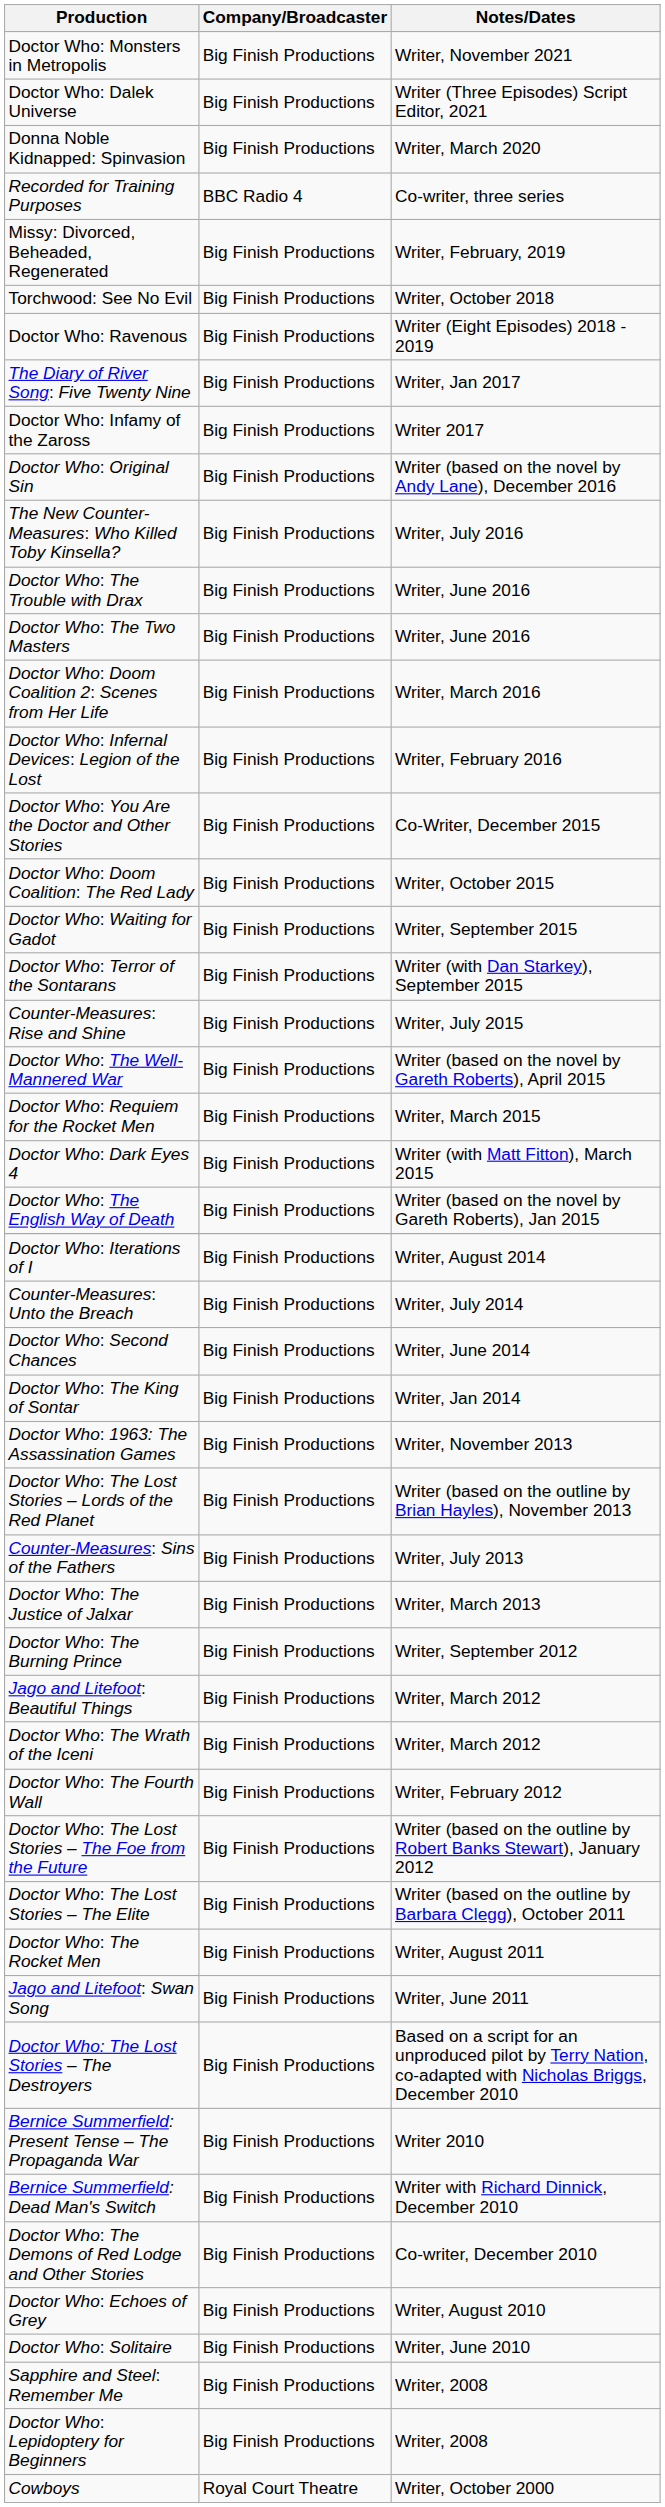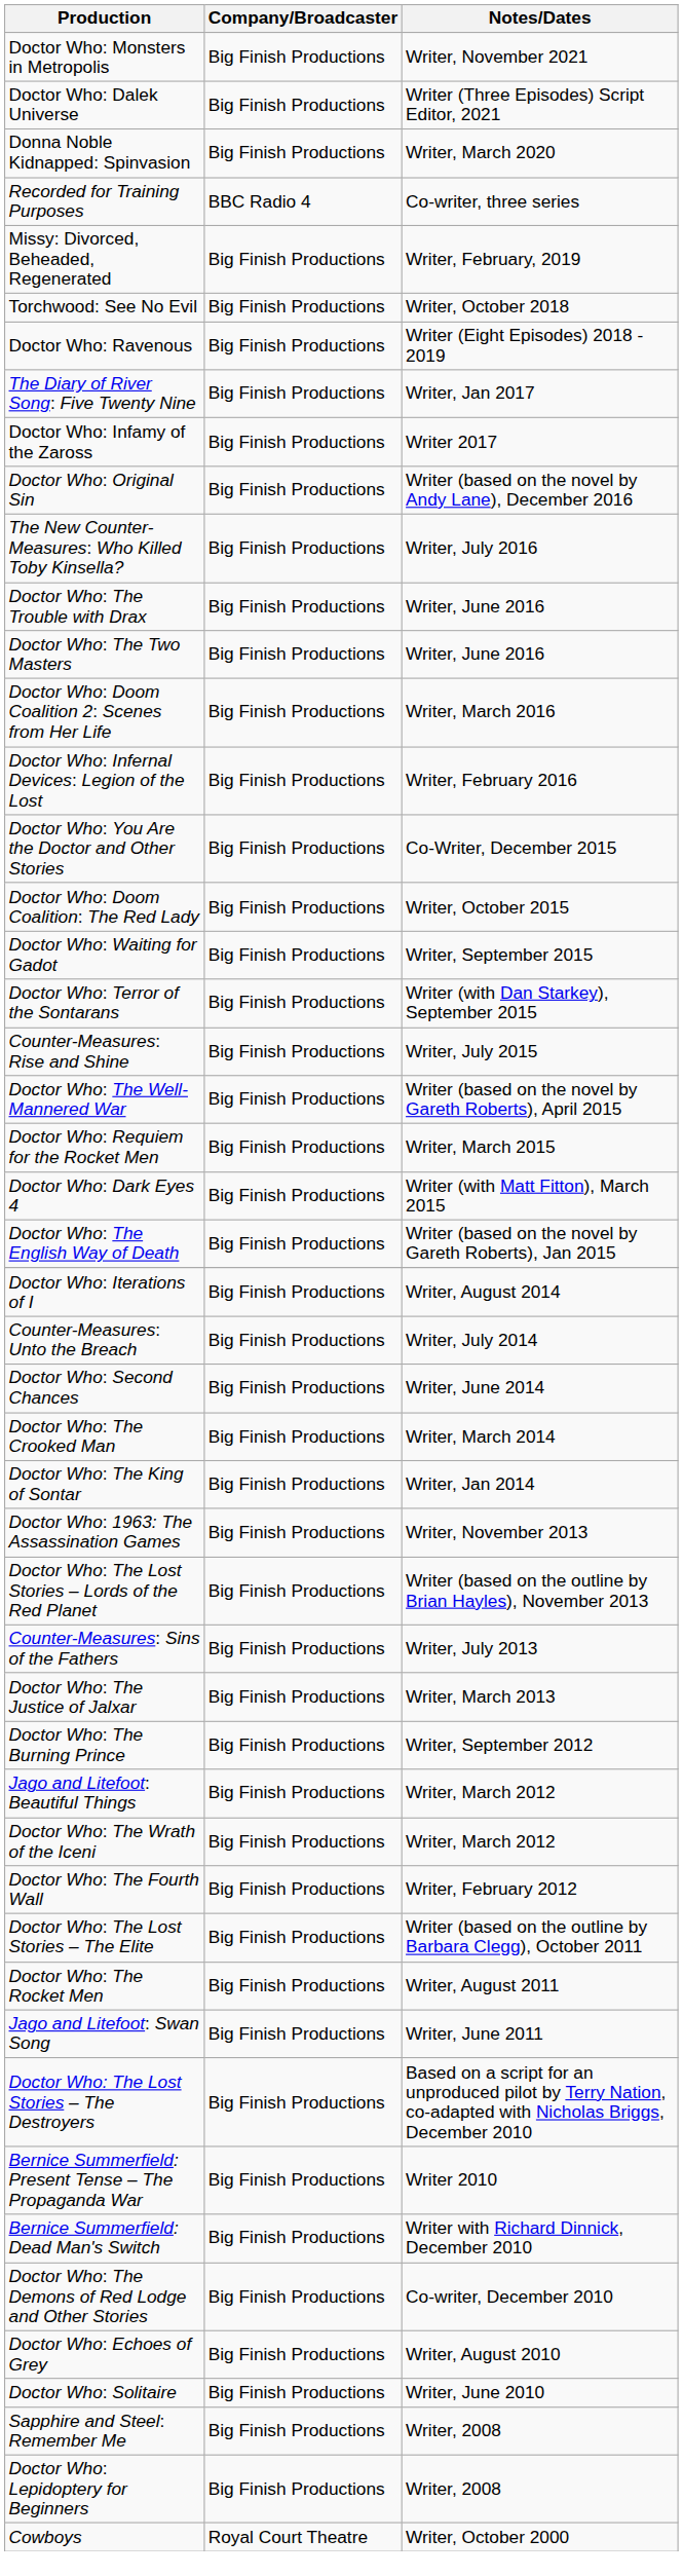 <table class="wikitable">
 <tr>
 <th>Production</th>
 <th>Company/Broadcaster</th>
 <th>Notes/Dates</th>
 </tr>
 <tr>
 <td>Doctor Who: Monsters in Metropolis</td>
 <td>Big Finish Productions</td>
 <td>Writer, November 2021</td>
 </tr>
 <tr>
 <td>Doctor Who: Dalek Universe</td>
 <td>Big Finish Productions</td>
 <td>Writer (Three Episodes) Script Editor, 2021</td>
 </tr>
 <tr>
 <td>Donna Noble Kidnapped: Spinvasion</td>
 <td>Big Finish Productions</td>
 <td>Writer, March 2020</td>
 </tr>
 <tr>
 <td><em>Recorded for Training Purposes</em></td>
 <td>BBC Radio 4</td>
 <td>Co-writer, three series</td>
 </tr>
 <tr>
 <td>Missy: Divorced, Beheaded, Regenerated</td>
 <td>Big Finish Productions</td>
 <td>Writer, February, 2019</td>
 </tr>
 <tr>
 <td>Torchwood: See No Evil</td>
 <td>Big Finish Productions</td>
 <td>Writer, October 2018</td>
 </tr>
 <tr>
 <td>Doctor Who: Ravenous</td>
 <td>Big Finish Productions</td>
 <td>Writer (Eight Episodes) 2018 - 2019</td>
 </tr>
 <tr>
 <td><em><a href='#'>The Diary of River Song</a></em>: <em>Five Twenty Nine</em></td>
 <td>Big Finish Productions</td>
 <td>Writer, Jan 2017</td>
 </tr>
 <tr>
 <td>Doctor Who: Infamy of the Zaross</td>
 <td>Big Finish Productions</td>
 <td>Writer 2017</td>
 </tr>
 <tr>
 <td><em>Doctor Who</em>: <em>Original Sin</em></td>
 <td>Big Finish Productions</td>
 <td>Writer (based on the novel by <a href='#'>Andy Lane</a>), December 2016</td>
 </tr>
 <tr>
 <td><em>The New Counter-Measures</em>: <em>Who Killed Toby Kinsella?</em></td>
 <td>Big Finish Productions</td>
 <td>Writer, July 2016</td>
 </tr>
 <tr>
 <td><em>Doctor Who</em>: <em>The Trouble with Drax</em></td>
 <td>Big Finish Productions</td>
 <td>Writer, June 2016</td>
 </tr>
 <tr>
 <td><em>Doctor Who</em>: <em>The Two Masters</em></td>
 <td>Big Finish Productions</td>
 <td>Writer, June 2016</td>
 </tr>
 <tr>
 <td><em>Doctor Who</em>: <em>Doom Coalition 2</em>:  <em>Scenes from Her Life</em></td>
 <td>Big Finish Productions</td>
 <td>Writer, March 2016</td>
 </tr>
 <tr>
 <td><em>Doctor Who</em>: <em>Infernal Devices</em>: <em>Legion of the Lost</em></td>
 <td>Big Finish Productions</td>
 <td>Writer, February 2016</td>
 </tr>
 <tr>
 <td><em>Doctor Who</em>: <em>You Are the Doctor and Other Stories</em></td>
 <td>Big Finish Productions</td>
 <td>Co-Writer, December 2015</td>
 </tr>
 <tr>
 <td><em>Doctor Who</em>: <em>Doom Coalition</em>: <em>The Red Lady</em></td>
 <td>Big Finish Productions</td>
 <td>Writer, October 2015</td>
 </tr>
 <tr>
 <td><em>Doctor Who</em>: <em>Waiting for Gadot</em></td>
 <td>Big Finish Productions</td>
 <td>Writer, September 2015</td>
 </tr>
 <tr>
 <td><em>Doctor Who</em>: <em>Terror of the Sontarans</em></td>
 <td>Big Finish Productions</td>
 <td>Writer (with <a href='#'>Dan Starkey</a>), September 2015</td>
 </tr>
 <tr>
 <td><em>Counter-Measures</em>: <em>Rise and Shine</em></td>
 <td>Big Finish Productions</td>
 <td>Writer, July 2015</td>
 </tr>
 <tr>
 <td><em>Doctor Who</em>: <em><a href='#'>The Well-Mannered War</a></em></td>
 <td>Big Finish Productions</td>
 <td>Writer (based on the novel by <a href='#'>Gareth Roberts</a>), April 2015</td>
 </tr>
 <tr>
 <td><em>Doctor Who</em>: <em>Requiem for the Rocket Men</em></td>
 <td>Big Finish Productions</td>
 <td>Writer, March 2015</td>
 </tr>
 <tr>
 <td><em>Doctor Who</em>: <em>Dark Eyes 4</em></td>
 <td>Big Finish Productions</td>
 <td>Writer (with <a href='#'>Matt Fitton</a>), March 2015</td>
 </tr>
 <tr>
 <td><em>Doctor Who</em>: <em><a href='#'>The English Way of Death</a></em></td>
 <td>Big Finish Productions</td>
 <td>Writer (based on the novel by Gareth Roberts), Jan 2015</td>
 </tr>
 <tr>
 </tr>
 <tr>
 <td><em>Doctor Who</em>: <em>Iterations of I</em></td>
 <td>Big Finish Productions</td>
 <td>Writer, August 2014</td>
 </tr>
 <tr>
 <td><em>Counter-Measures</em>: <em>Unto the Breach</em></td>
 <td>Big Finish Productions</td>
 <td>Writer, July 2014</td>
 </tr>
 <tr>
 <td><em>Doctor Who</em>: <em>Second Chances</em></td>
 <td>Big Finish Productions</td>
 <td>Writer, June 2014</td>
 </tr>
 <tr>
+<td><em>Doctor Who</em>: <em>The Crooked Man</em></td>
+<td>Big Finish Productions</td>
+<td>Writer, March 2014</td>
+</tr>
+<tr>
 <td><em>Doctor Who</em>: <em>The King of Sontar</em></td>
 <td>Big Finish Productions</td>
 <td>Writer, Jan 2014</td>
 </tr>
 <tr>
 <td><em>Doctor Who</em>: <em>1963: The Assassination Games</em></td>
 <td>Big Finish Productions</td>
 <td>Writer, November 2013</td>
 </tr>
 <tr>
 <td><em>Doctor Who</em>: <em>The Lost Stories – Lords of the Red Planet</em></td>
 <td>Big Finish Productions</td>
 <td>Writer (based on the outline by <a href='#'>Brian Hayles</a>), November 2013</td>
 </tr>
 <tr>
 <td><em><a href='#'>Counter-Measures</a></em>: <em>Sins of the Fathers</em></td>
 <td>Big Finish Productions</td>
 <td>Writer, July 2013</td>
 </tr>
 <tr>
 <td><em>Doctor Who</em>: <em>The Justice of Jalxar</em></td>
 <td>Big Finish Productions</td>
 <td>Writer, March 2013</td>
 </tr>
 <tr>
 <td><em>Doctor Who</em>: <em>The Burning Prince</em></td>
 <td>Big Finish Productions</td>
 <td>Writer, September 2012</td>
 </tr>
 <tr>
 <td><em><a href='#'>Jago and Litefoot</a></em>: <em>Beautiful Things</em></td>
 <td>Big Finish Productions</td>
 <td>Writer, March 2012</td>
 </tr>
 <tr>
 <td><em>Doctor Who</em>: <em>The Wrath of the Iceni</em></td>
 <td>Big Finish Productions</td>
 <td>Writer, March 2012</td>
 </tr>
 <tr>
 <td><em>Doctor Who</em>: <em>The Fourth Wall</em></td>
 <td>Big Finish Productions</td>
 <td>Writer, February 2012</td>
-</tr>
-<tr>
-<td><em>Doctor Who</em>: <em>The Lost Stories – <a href='#'>The Foe from the Future</a></em></td>
-<td>Big Finish Productions</td>
-<td>Writer (based on the outline by <a href='#'>Robert Banks Stewart</a>), January 2012</td>
 </tr>
 <tr>
 <td><em>Doctor Who</em>: <em>The Lost Stories – The Elite</em></td>
 <td>Big Finish Productions</td>
 <td>Writer (based on the outline by <a href='#'>Barbara Clegg</a>), October 2011</td>
 </tr>
 <tr>
 <td><em>Doctor Who</em>: <em>The Rocket Men</em></td>
 <td>Big Finish Productions</td>
 <td>Writer, August 2011</td>
 </tr>
 <tr>
 <td><em><a href='#'>Jago and Litefoot</a></em>: <em>Swan Song</em></td>
 <td>Big Finish Productions</td>
 <td>Writer, June 2011</td>
 </tr>
 <tr>
 <td><em><a href='#'>Doctor Who: The Lost Stories</a> – The Destroyers</em></td>
 <td>Big Finish Productions</td>
 <td>Based on a script for an unproduced pilot by <a href='#'>Terry Nation</a>, co-adapted with <a href='#'>Nicholas Briggs</a>, December 2010</td>
 </tr>
 <tr>
 <td><em><a href='#'>Bernice Summerfield</a>: Present Tense – The Propaganda War</em></td>
 <td>Big Finish Productions</td>
 <td>Writer 2010</td>
 </tr>
 <tr>
 <td><em><a href='#'>Bernice Summerfield</a>: Dead Man's Switch</em></td>
 <td>Big Finish Productions</td>
 <td>Writer with <a href='#'>Richard Dinnick</a>, December 2010</td>
 </tr>
 <tr>
 <td><em>Doctor Who</em>: <em>The Demons of Red Lodge and Other Stories</em></td>
 <td>Big Finish Productions</td>
 <td>Co-writer, December 2010</td>
 </tr>
 <tr>
 <td><em>Doctor Who</em>: <em>Echoes of Grey</em></td>
 <td>Big Finish Productions</td>
 <td>Writer, August 2010</td>
 </tr>
 <tr>
 <td><em>Doctor Who</em>: <em>Solitaire</em></td>
 <td>Big Finish Productions</td>
 <td>Writer, June 2010</td>
 </tr>
 <tr>
 <td><em>Sapphire and Steel</em>: <em>Remember Me</em></td>
 <td>Big Finish Productions</td>
 <td>Writer, 2008</td>
 </tr>
 <tr>
 <td><em>Doctor Who</em>: <em>Lepidoptery for Beginners</em></td>
 <td>Big Finish Productions</td>
 <td>Writer, 2008</td>
 </tr>
 <tr>
 <td><em>Cowboys</em></td>
 <td>Royal Court Theatre</td>
 <td>Writer, October 2000</td>
 </tr>
 </table>
